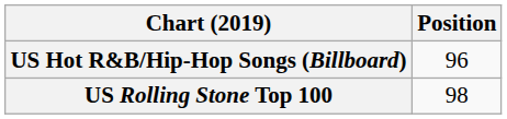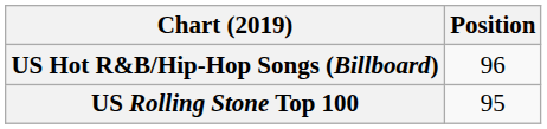 <table class="wikitable plainrowheaders" style="text-align:center">
 <tr>
 <th scope="col">Chart (2019)</th>
 <th scope="col">Position</th>
 </tr>
 <tr>
 <th scope="row">US Hot R&B/Hip-Hop Songs (<em>Billboard</em>)</th>
 <td>96</td>
 </tr>
 <tr>
 <th scope="row">US <em>Rolling Stone</em> Top 100</th>
-<td>98</td>
+<td>95</td>
 </tr>
 </table>
